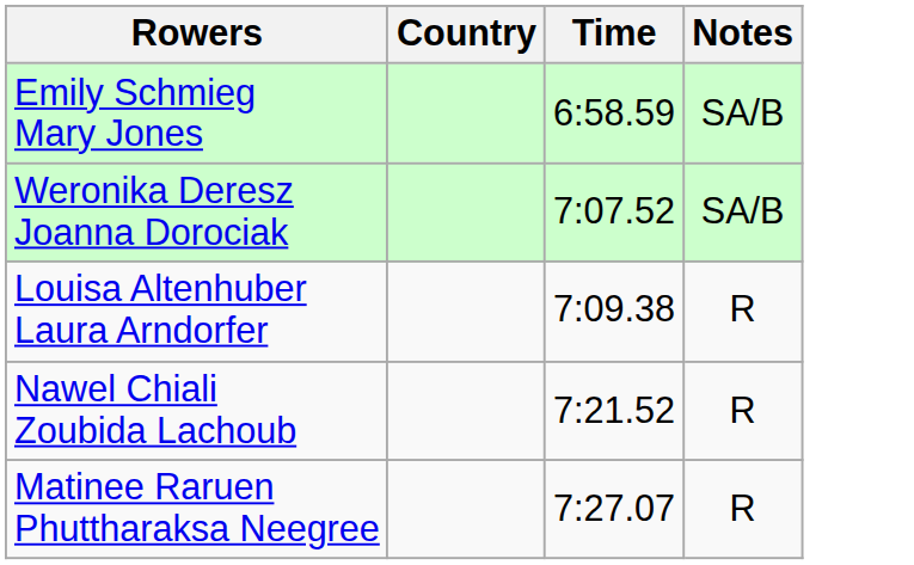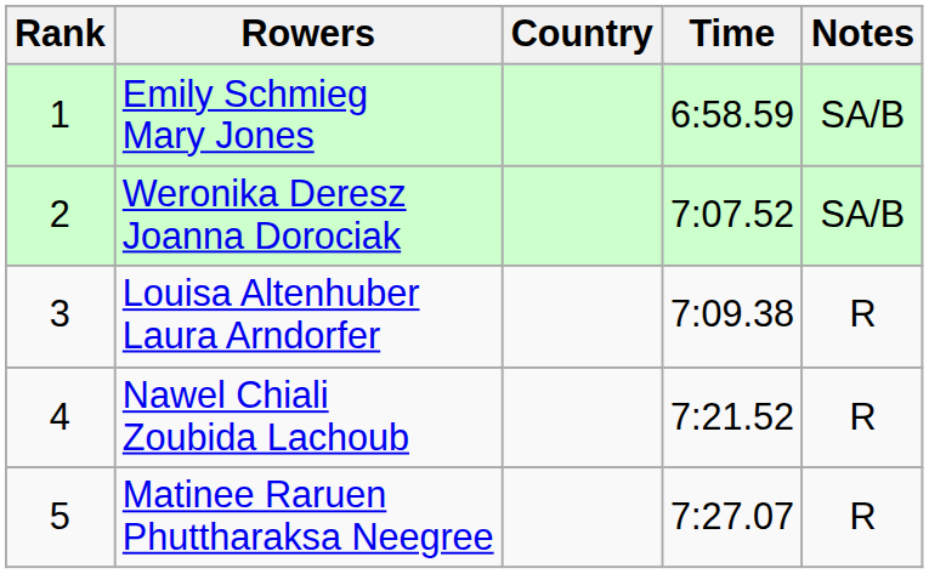 <table class="wikitable" style="text-align:center">
 <tr>
+<th>Rank</th>
 <th>Rowers</th>
 <th>Country</th>
 <th>Time</th>
 <th>Notes</th>
 </tr>
 <tr bgcolor=ccffcc>
+<td>1</td>
 <td align="left"><a href='#'>Emily Schmieg</a><br><a href='#'>Mary Jones</a></td>
 <td align="left"></td>
 <td>6:58.59</td>
 <td>SA/B</td>
 </tr>
 <tr bgcolor=ccffcc>
+<td>2</td>
 <td align="left"><a href='#'>Weronika Deresz</a><br><a href='#'>Joanna Dorociak</a></td>
 <td align="left"></td>
 <td>7:07.52</td>
 <td>SA/B</td>
 </tr>
 <tr>
+<td>3</td>
 <td align="left"><a href='#'>Louisa Altenhuber</a><br><a href='#'>Laura Arndorfer</a></td>
 <td align="left"></td>
 <td>7:09.38</td>
 <td>R</td>
 </tr>
 <tr>
+<td>4</td>
 <td align="left"><a href='#'>Nawel Chiali</a><br><a href='#'>Zoubida Lachoub</a></td>
 <td align="left"></td>
 <td>7:21.52</td>
 <td>R</td>
 </tr>
 <tr>
+<td>5</td>
 <td align="left"><a href='#'>Matinee Raruen</a><br><a href='#'>Phuttharaksa Neegree</a></td>
 <td align="left"></td>
 <td>7:27.07</td>
 <td>R</td>
 </tr>
 </table>
